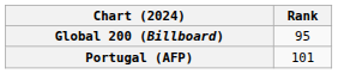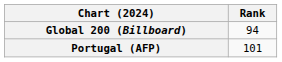 <table class="wikitable plainrowheaders" style="text-align:center">
 <tr>
 <th style="width: 200pt;">Chart (2024)</th>
 <th style="width: 40pt;">Rank</th>
 </tr>
 <tr>
 <th scope="row">Global 200 (<em>Billboard</em>)</th>
-<td>95</td>
+<td>94</td>
 </tr>
 <tr>
 <th scope="row">Portugal (AFP)</th>
 <td>101</td>
 </tr>
 </table>
